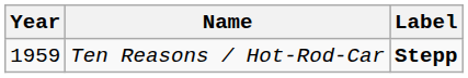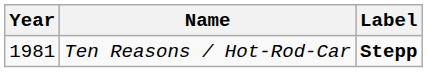 <table class="wikitable">
 <tr>
 <th>Year</th>
 <th>Name</th>
 <th>Label</th>
 </tr>
 <tr>
-<td>1959</td>
+<td>1981</td>
 <td><em>Ten Reasons / Hot-Rod-Car</em></td>
 <td><strong>Stepp</strong></td>
 </tr>
 </table>
